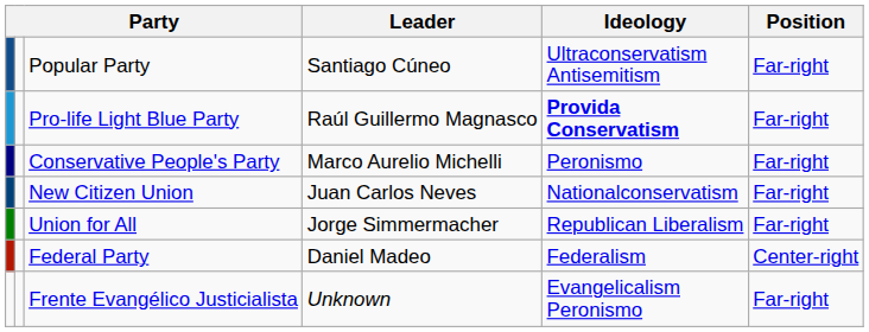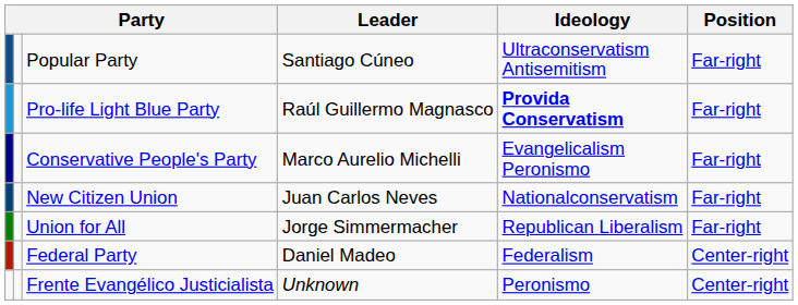 <table class="wikitable" style="font-size:95%">
 <tr>
 <th colspan=3>Party</th>
 <th>Leader</th>
 <th>Ideology</th>
 <th>Position</th>
 </tr>
 <tr>
 <td bgcolor= #114c8a></td>
 <td></td>
 <td>Popular Party</td>
 <td>Santiago Cúneo</td>
 <td><a href='#'>Ultraconservatism</a><br><a href='#'>Antisemitism</a></td>
 <td><a href='#'>Far-right</a></td>
 </tr>
 <tr>
 <td bgcolor= #1C99D5></td>
 <td></td>
 <td><a href='#'>Pro-life Light Blue Party</a></td>
 <td>Raúl Guillermo Magnasco</td>
 <td><strong><a href='#'>Provida</a><br><a href='#'>Conservatism</a></strong></td>
 <td><a href='#'>Far-right</a></td>
 </tr>
 <tr>
 <td bgcolor= #000081></td>
 <td></td>
 <td><a href='#'>Conservative People's Party</a></td>
 <td>Marco Aurelio Michelli</td>
-<td><a href='#'>Peronismo</a></td>
+<td><a href='#'>Evangelicalism</a><br><a href='#'>Peronismo</a></td>
 <td><a href='#'>Far-right</a></td>
 </tr>
 <tr>
 <td bgcolor= #004078></td>
 <td></td>
 <td><a href='#'>New Citizen Union</a></td>
 <td>Juan Carlos Neves</td>
 <td><a href='#'>Nationalconservatism</a></td>
 <td><a href='#'>Far-right</a></td>
 </tr>
 <tr>
 <td bgcolor= Green></td>
 <td></td>
 <td><a href='#'>Union for All</a></td>
 <td>Jorge Simmermacher</td>
 <td><a href='#'>Republican Liberalism</a></td>
 <td><a href='#'>Far-right</a></td>
 </tr>
 <tr>
 <td bgcolor= #B51601></td>
 <td></td>
 <td><a href='#'>Federal Party</a></td>
 <td>Daniel Madeo</td>
 <td><a href='#'>Federalism</a></td>
 <td><a href='#'>Center-right</a></td>
 </tr>
 <tr>
 <td bgcolor= ></td>
 <td></td>
 <td><a href='#'>Frente Evangélico Justicialista</a></td>
 <td><em>Unknown</em></td>
-<td><a href='#'>Evangelicalism</a><br><a href='#'>Peronismo</a></td>
-<td><a href='#'>Far-right</a></td>
+<td><a href='#'>Peronismo</a></td>
+<td><a href='#'>Center-right</a></td>
 </tr>
 </table>
